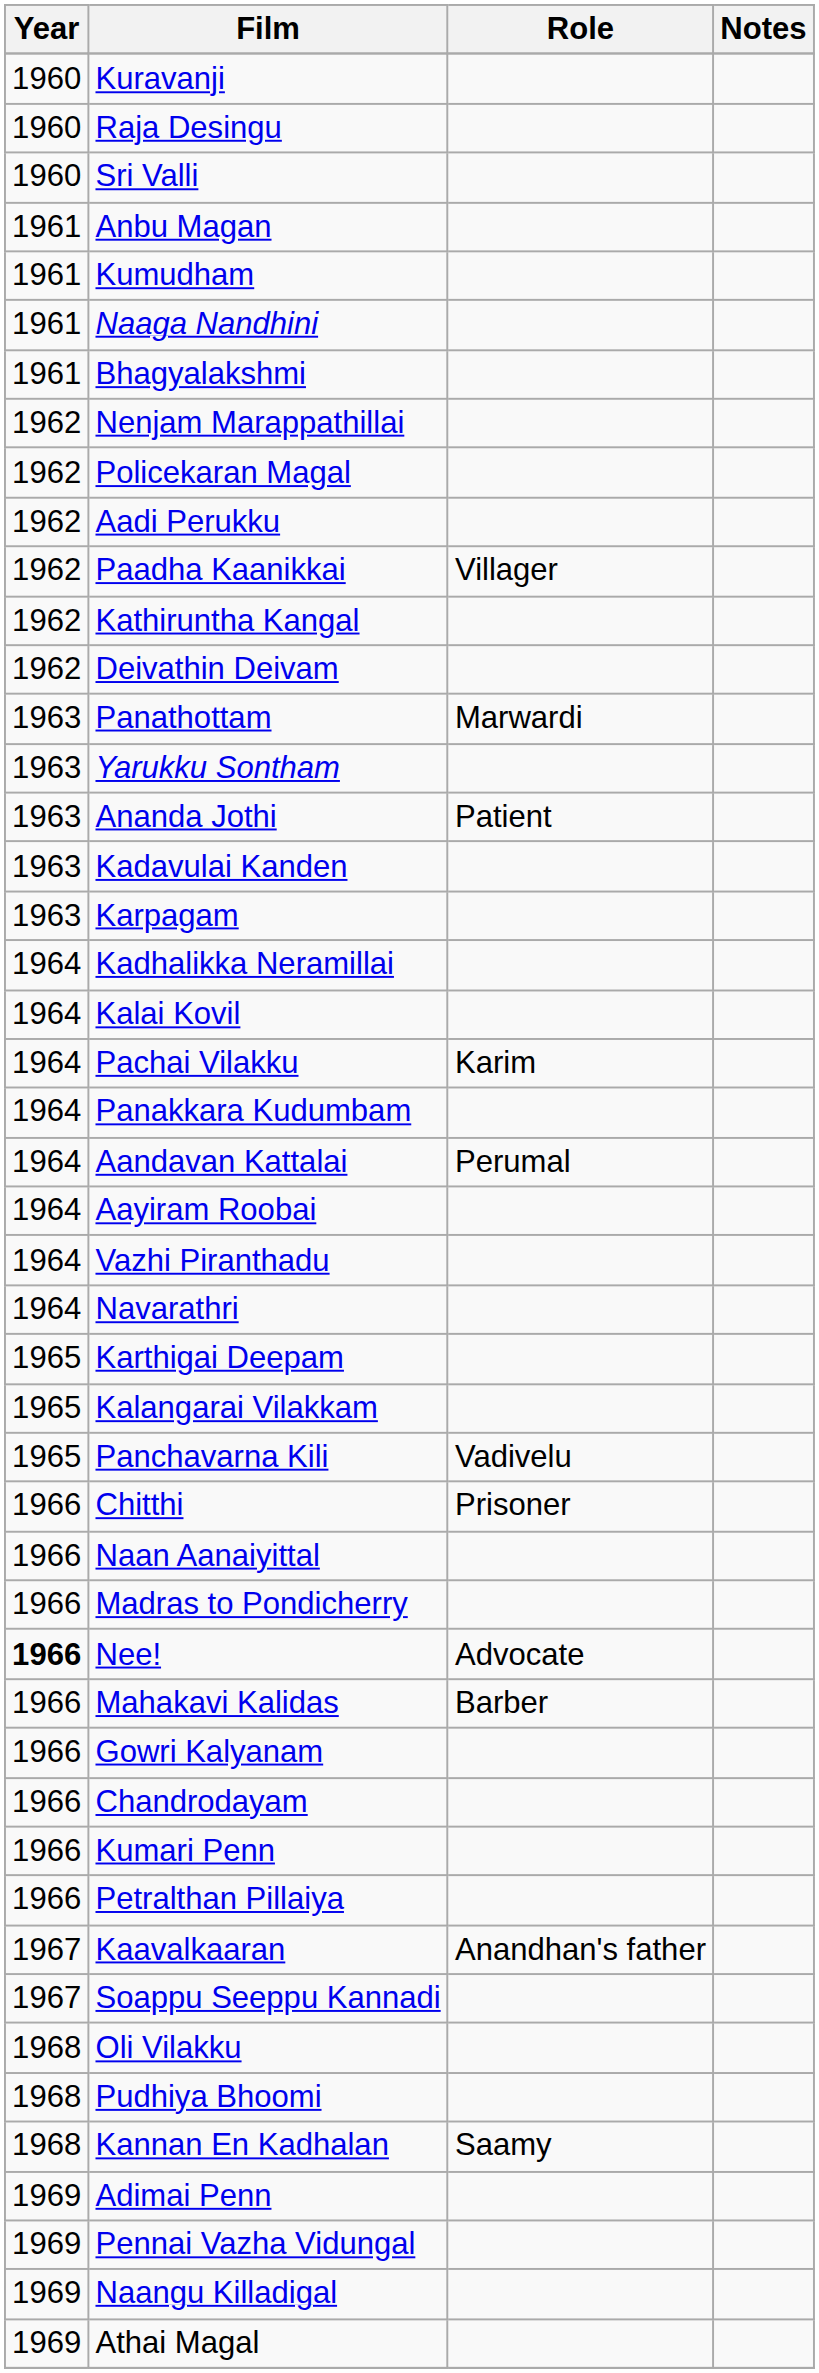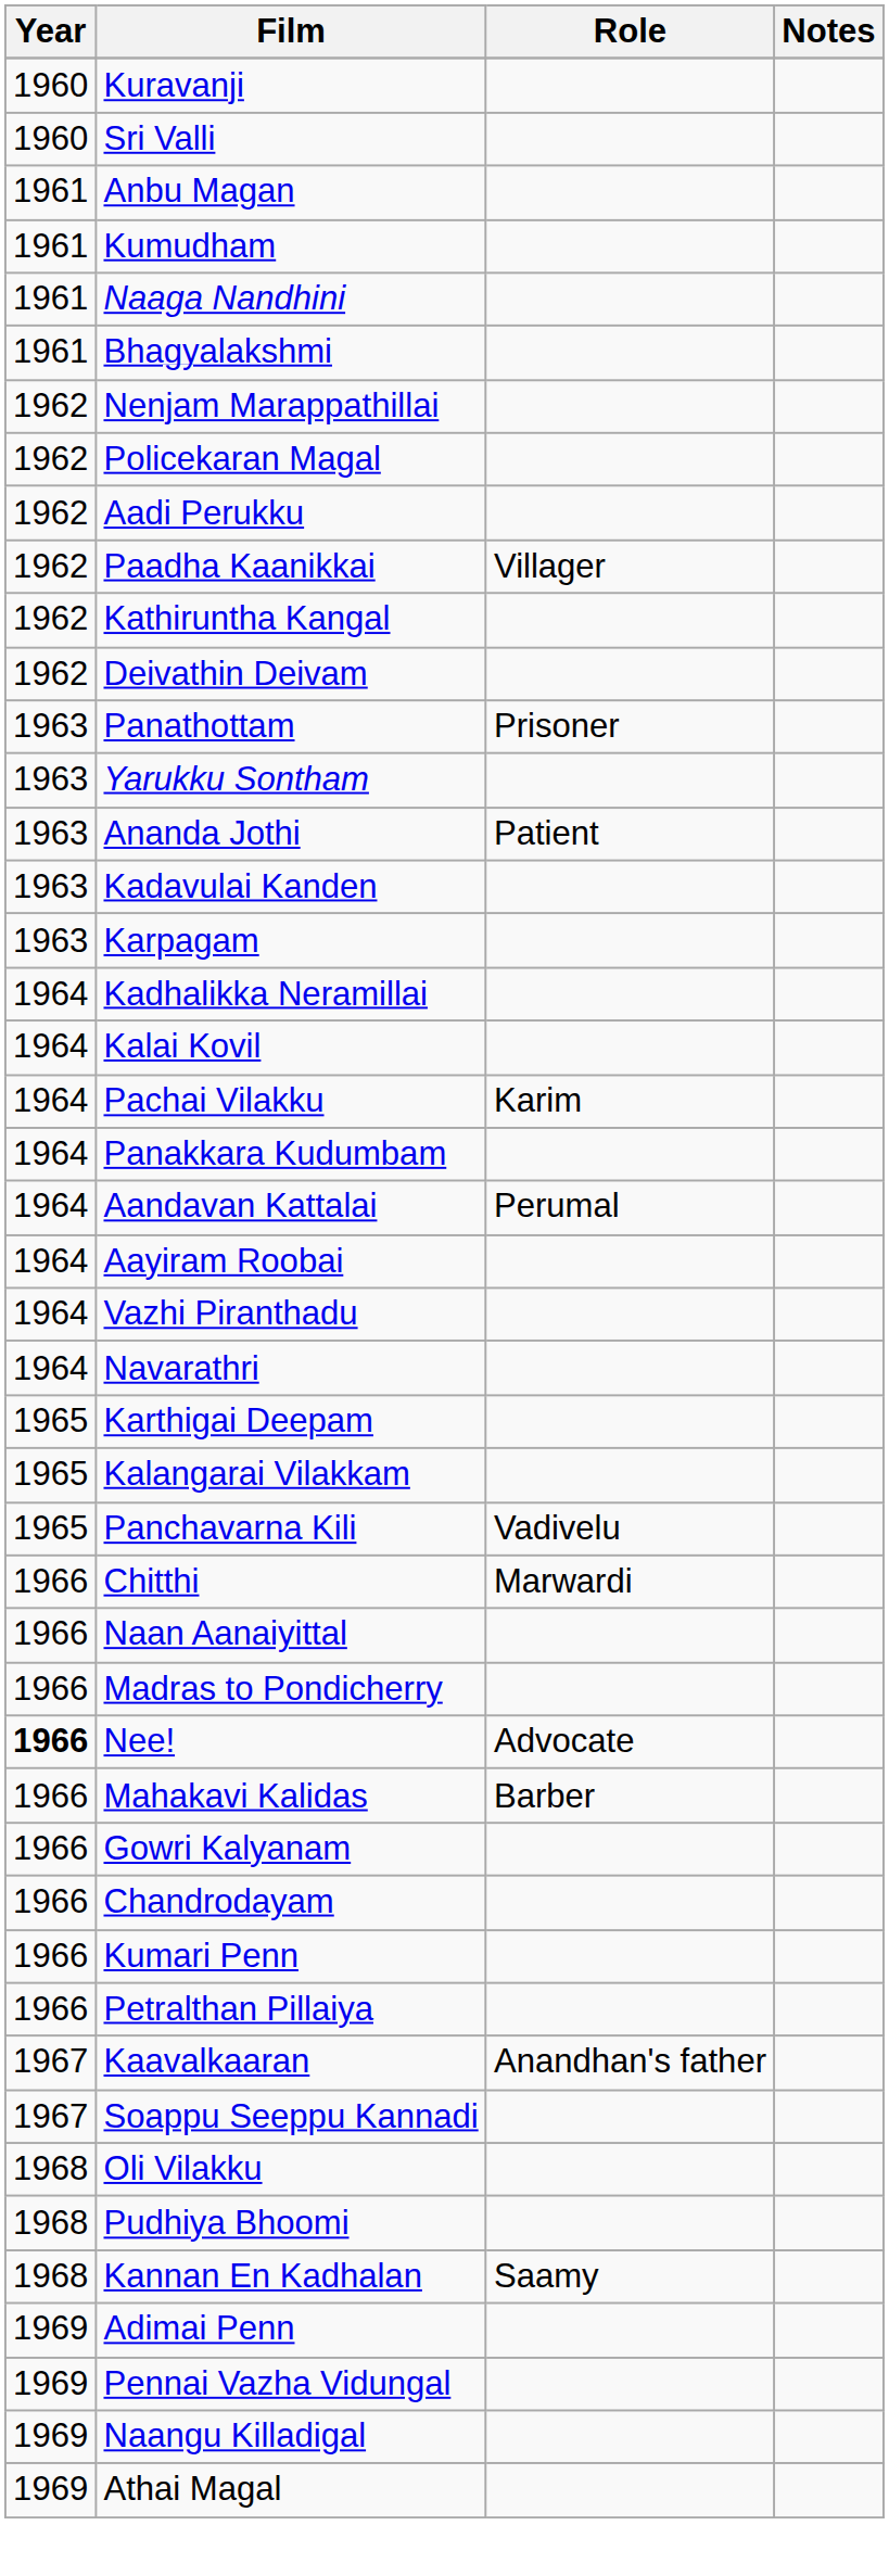 <table class="wikitable sortable">
 <tr>
 <th>Year</th>
 <th>Film</th>
 <th>Role</th>
 <th>Notes</th>
 </tr>
 <tr>
 </tr>
 <tr>
 <td>1960</td>
 <td><a href='#'>Kuravanji</a></td>
-<td></td>
-<td></td>
-</tr>
-<tr>
-<td>1960</td>
-<td><a href='#'>Raja Desingu</a></td>
 <td></td>
 <td></td>
 </tr>
 <tr>
 <td>1960</td>
 <td><a href='#'>Sri Valli</a></td>
 <td></td>
 <td></td>
 </tr>
 <tr>
 <td>1961</td>
 <td><a href='#'>Anbu Magan</a></td>
 <td></td>
 <td></td>
 </tr>
 <tr>
 <td>1961</td>
 <td><a href='#'>Kumudham</a></td>
 <td></td>
 <td></td>
 </tr>
 <tr>
 <td>1961</td>
 <td><em><a href='#'>Naaga Nandhini</a></em></td>
 <td></td>
 <td></td>
 </tr>
 <tr>
 <td>1961</td>
 <td><a href='#'>Bhagyalakshmi</a></td>
 <td></td>
 <td></td>
 </tr>
 <tr>
 <td>1962</td>
 <td><a href='#'>Nenjam Marappathillai</a></td>
 <td></td>
 <td></td>
 </tr>
 <tr>
 <td>1962</td>
 <td><a href='#'>Policekaran Magal</a></td>
 <td></td>
 <td></td>
 </tr>
 <tr>
 <td>1962</td>
 <td><a href='#'>Aadi Perukku</a></td>
 <td></td>
 <td></td>
 </tr>
 <tr>
 <td>1962</td>
 <td><a href='#'>Paadha Kaanikkai</a></td>
 <td>Villager</td>
 <td></td>
 </tr>
 <tr>
 <td>1962</td>
 <td><a href='#'>Kathiruntha Kangal</a></td>
 <td></td>
 <td></td>
 </tr>
 <tr>
 <td>1962</td>
 <td><a href='#'>Deivathin Deivam</a></td>
 <td></td>
 <td></td>
 </tr>
 <tr>
 <td>1963</td>
 <td><a href='#'>Panathottam</a></td>
-<td>Marwardi</td>
+<td>Prisoner</td>
 <td></td>
 </tr>
 <tr>
 <td>1963</td>
 <td><em><a href='#'>Yarukku Sontham</a></em></td>
 <td></td>
 <td></td>
 </tr>
 <tr>
 <td>1963</td>
 <td><a href='#'>Ananda Jothi</a></td>
 <td>Patient</td>
 <td></td>
 </tr>
 <tr>
 <td>1963</td>
 <td><a href='#'>Kadavulai Kanden</a></td>
 <td></td>
 <td></td>
 </tr>
 <tr>
 <td>1963</td>
 <td><a href='#'>Karpagam</a></td>
 <td></td>
 <td></td>
 </tr>
 <tr>
 <td>1964</td>
 <td><a href='#'>Kadhalikka Neramillai</a></td>
 <td></td>
 <td></td>
 </tr>
 <tr>
 <td>1964</td>
 <td><a href='#'>Kalai Kovil</a></td>
 <td></td>
 <td></td>
 </tr>
 <tr>
 <td>1964</td>
 <td><a href='#'>Pachai Vilakku</a></td>
 <td>Karim</td>
 <td></td>
 </tr>
 <tr>
 <td>1964</td>
 <td><a href='#'>Panakkara Kudumbam</a></td>
 <td></td>
 <td></td>
 </tr>
 <tr>
 <td>1964</td>
 <td><a href='#'>Aandavan Kattalai</a></td>
 <td>Perumal</td>
 <td></td>
 </tr>
 <tr>
 <td>1964</td>
 <td><a href='#'>Aayiram Roobai</a></td>
 <td></td>
 <td></td>
 </tr>
 <tr>
 <td>1964</td>
 <td><a href='#'>Vazhi Piranthadu</a></td>
 <td></td>
 <td></td>
 </tr>
 <tr>
 <td>1964</td>
 <td><a href='#'>Navarathri</a></td>
 <td></td>
 <td></td>
 </tr>
 <tr>
 <td>1965</td>
 <td><a href='#'>Karthigai Deepam</a></td>
 <td></td>
 <td></td>
 </tr>
 <tr>
 <td>1965</td>
 <td><a href='#'>Kalangarai Vilakkam</a></td>
 <td></td>
 <td></td>
 </tr>
 <tr>
 <td>1965</td>
 <td><a href='#'>Panchavarna Kili</a></td>
 <td>Vadivelu</td>
 <td></td>
 </tr>
 <tr>
 <td>1966</td>
 <td><a href='#'>Chitthi</a></td>
-<td>Prisoner</td>
+<td>Marwardi</td>
 <td></td>
 </tr>
 <tr>
 <td>1966</td>
 <td><a href='#'>Naan Aanaiyittal</a></td>
 <td></td>
 <td></td>
 </tr>
 <tr>
 <td>1966</td>
 <td><a href='#'>Madras to Pondicherry</a></td>
 <td></td>
 <td></td>
 </tr>
 <tr>
 <td><strong>1966</strong></td>
 <td><a href='#'>Nee!</a></td>
 <td>Advocate</td>
 <td></td>
 </tr>
 <tr>
 <td>1966</td>
 <td><a href='#'>Mahakavi Kalidas</a></td>
 <td>Barber</td>
 <td></td>
 </tr>
 <tr>
 <td>1966</td>
 <td><a href='#'>Gowri Kalyanam</a></td>
 <td></td>
 <td></td>
 </tr>
 <tr>
 <td>1966</td>
 <td><a href='#'>Chandrodayam</a></td>
 <td></td>
 <td></td>
 </tr>
 <tr>
 <td>1966</td>
 <td><a href='#'>Kumari Penn</a></td>
 <td></td>
 <td></td>
 </tr>
 <tr>
 <td>1966</td>
 <td><a href='#'>Petralthan Pillaiya</a></td>
 <td></td>
 <td></td>
 </tr>
 <tr>
 <td>1967</td>
 <td><a href='#'>Kaavalkaaran</a></td>
 <td>Anandhan's father</td>
 <td></td>
 </tr>
 <tr>
 <td>1967</td>
 <td><a href='#'>Soappu Seeppu Kannadi</a></td>
 <td></td>
 <td></td>
 </tr>
 <tr>
 <td>1968</td>
 <td><a href='#'>Oli Vilakku</a></td>
 <td></td>
 <td></td>
 </tr>
 <tr>
 <td>1968</td>
 <td><a href='#'>Pudhiya Bhoomi</a></td>
 <td></td>
 <td></td>
 </tr>
 <tr>
 <td>1968</td>
 <td><a href='#'>Kannan En Kadhalan</a></td>
 <td>Saamy</td>
 <td></td>
 </tr>
 <tr>
 <td>1969</td>
 <td><a href='#'>Adimai Penn</a></td>
 <td></td>
 <td></td>
 </tr>
 <tr>
 <td>1969</td>
 <td><a href='#'>Pennai Vazha Vidungal</a></td>
 <td></td>
 <td></td>
 </tr>
 <tr>
 <td>1969</td>
 <td><a href='#'>Naangu Killadigal</a></td>
 <td></td>
 <td></td>
 </tr>
 <tr>
 <td>1969</td>
 <td>Athai Magal</td>
 <td></td>
 <td></td>
 </tr>
 <tr>
 </tr>
 </table>
